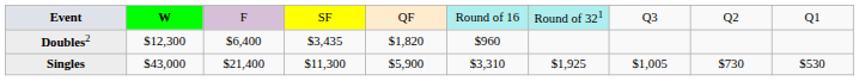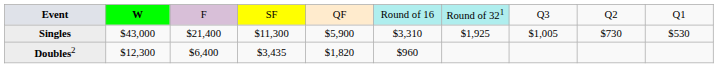 <table class=wikitable style=font-size:90%;text-align:center>
 <tr>
 <td width=130 bgcolor=dfe2e9><strong>Event</strong></td>
 <td width=80 bgcolor=lime><strong>W</strong></td>
 <td width=85 bgcolor=thistle>F</td>
 <td width=85 bgcolor=ffff00>SF</td>
 <td width=85 bgcolor=ffebcd>QF</td>
 <td width=85 bgcolor=afeeee>Round of 16</td>
 <td width=85 bgcolor=afeeee>Round of 32<sup>1</sup></td>
 <td width=85>Q3</td>
 <td width=85>Q2</td>
 <td width=85>Q1</td>
 </tr>
 <tr>
+<td style="background:#ededed;"><strong>Singles</strong></td>
+<td>$43,000</td>
+<td>$21,400</td>
+<td>$11,300</td>
+<td>$5,900</td>
+<td>$3,310</td>
+<td>$1,925</td>
+<td>$1,005</td>
+<td>$730</td>
+<td>$530</td>
+</tr>
+<tr>
 <td style="background:#ededed;"><strong>Doubles</strong><sup>2</sup></td>
 <td>$12,300</td>
 <td>$6,400</td>
 <td>$3,435</td>
 <td>$1,820</td>
 <td>$960</td>
 <td></td>
 <td></td>
 <td></td>
 <td></td>
 </tr>
-<tr>
-<td style="background:#ededed;"><strong>Singles</strong></td>
-<td>$43,000</td>
-<td>$21,400</td>
-<td>$11,300</td>
-<td>$5,900</td>
-<td>$3,310</td>
-<td>$1,925</td>
-<td>$1,005</td>
-<td>$730</td>
-<td>$530</td>
-</tr>
 </table>
